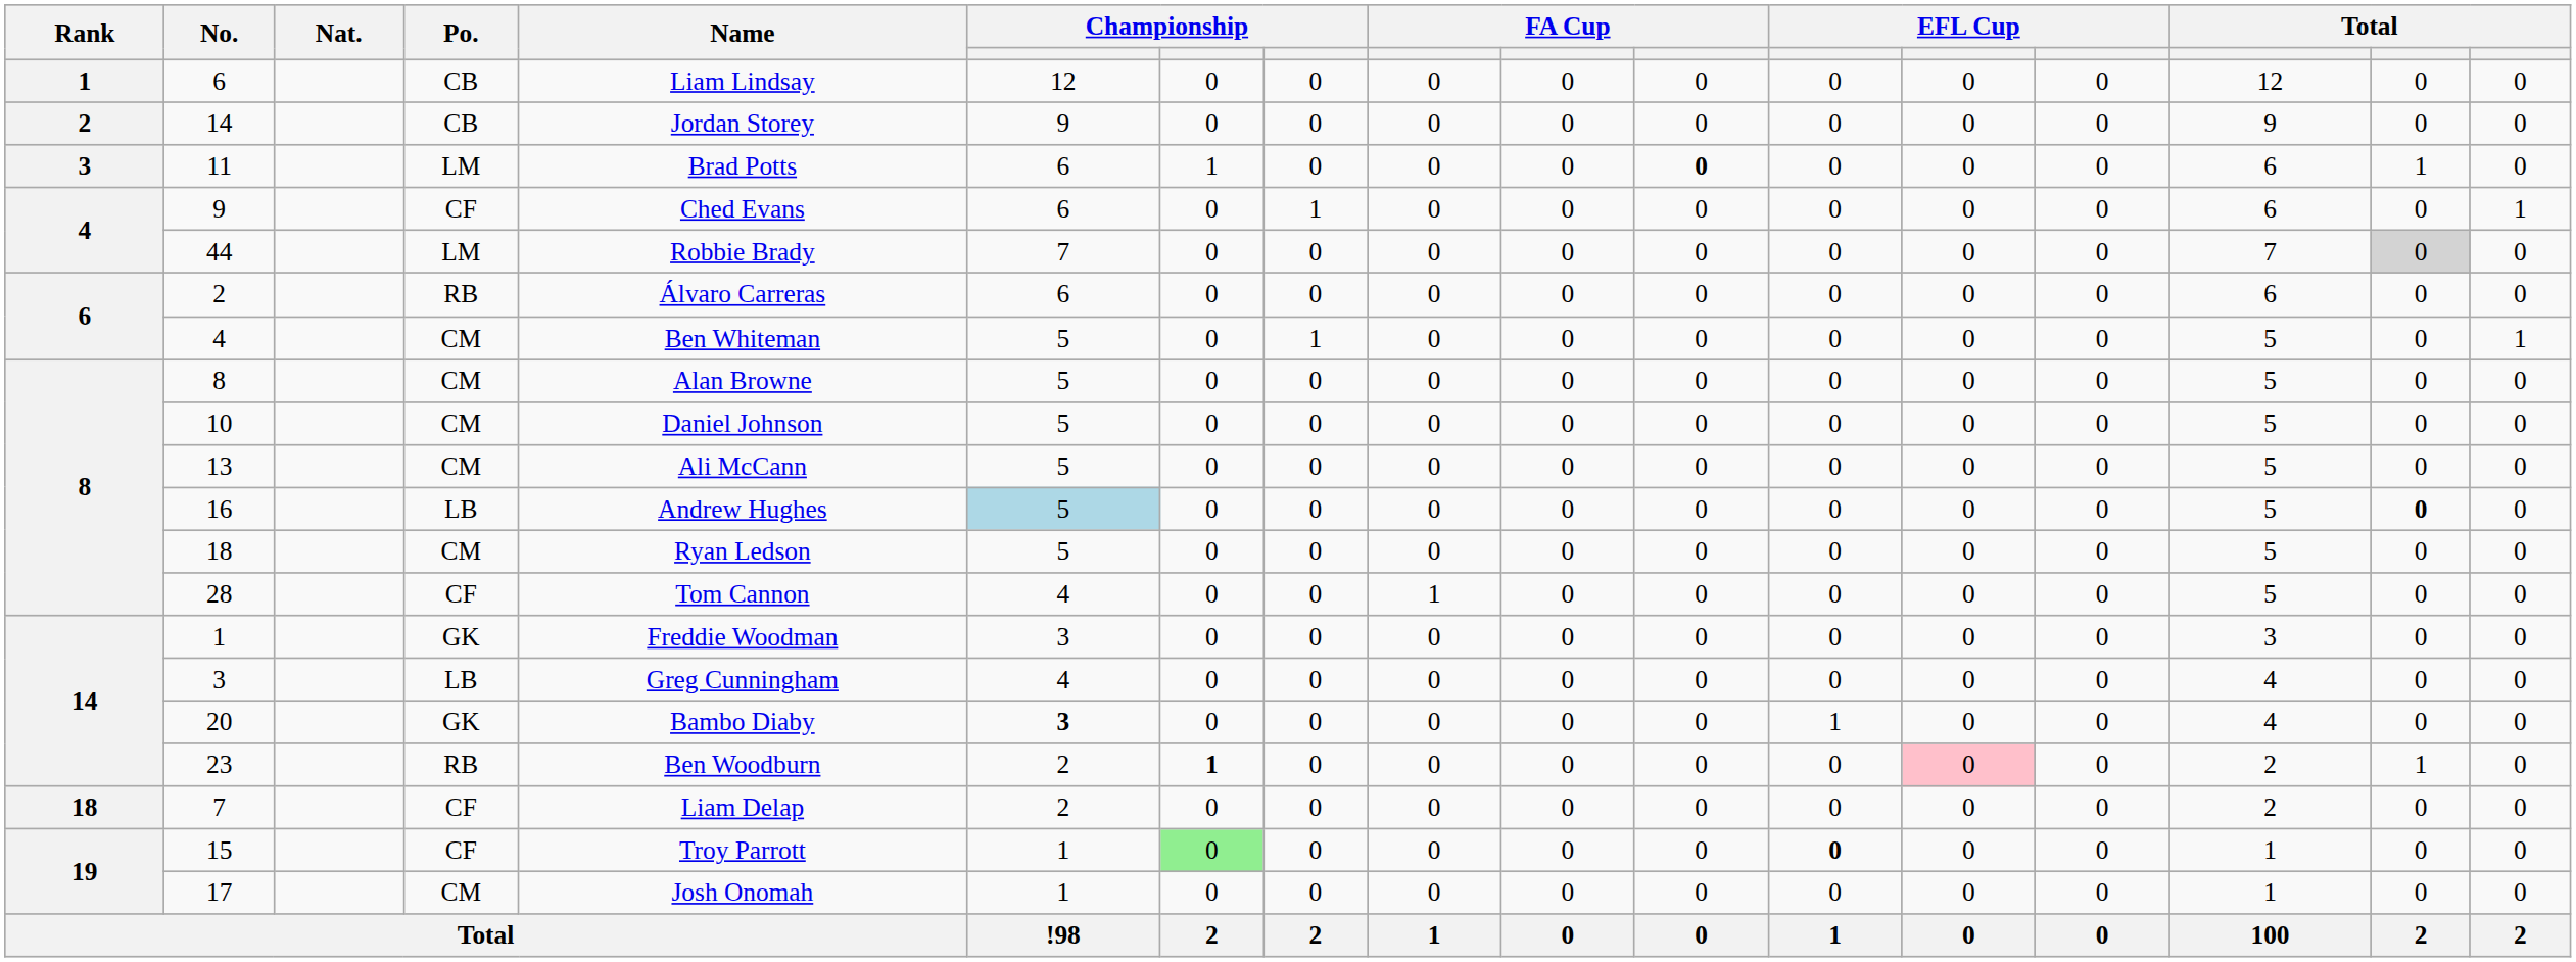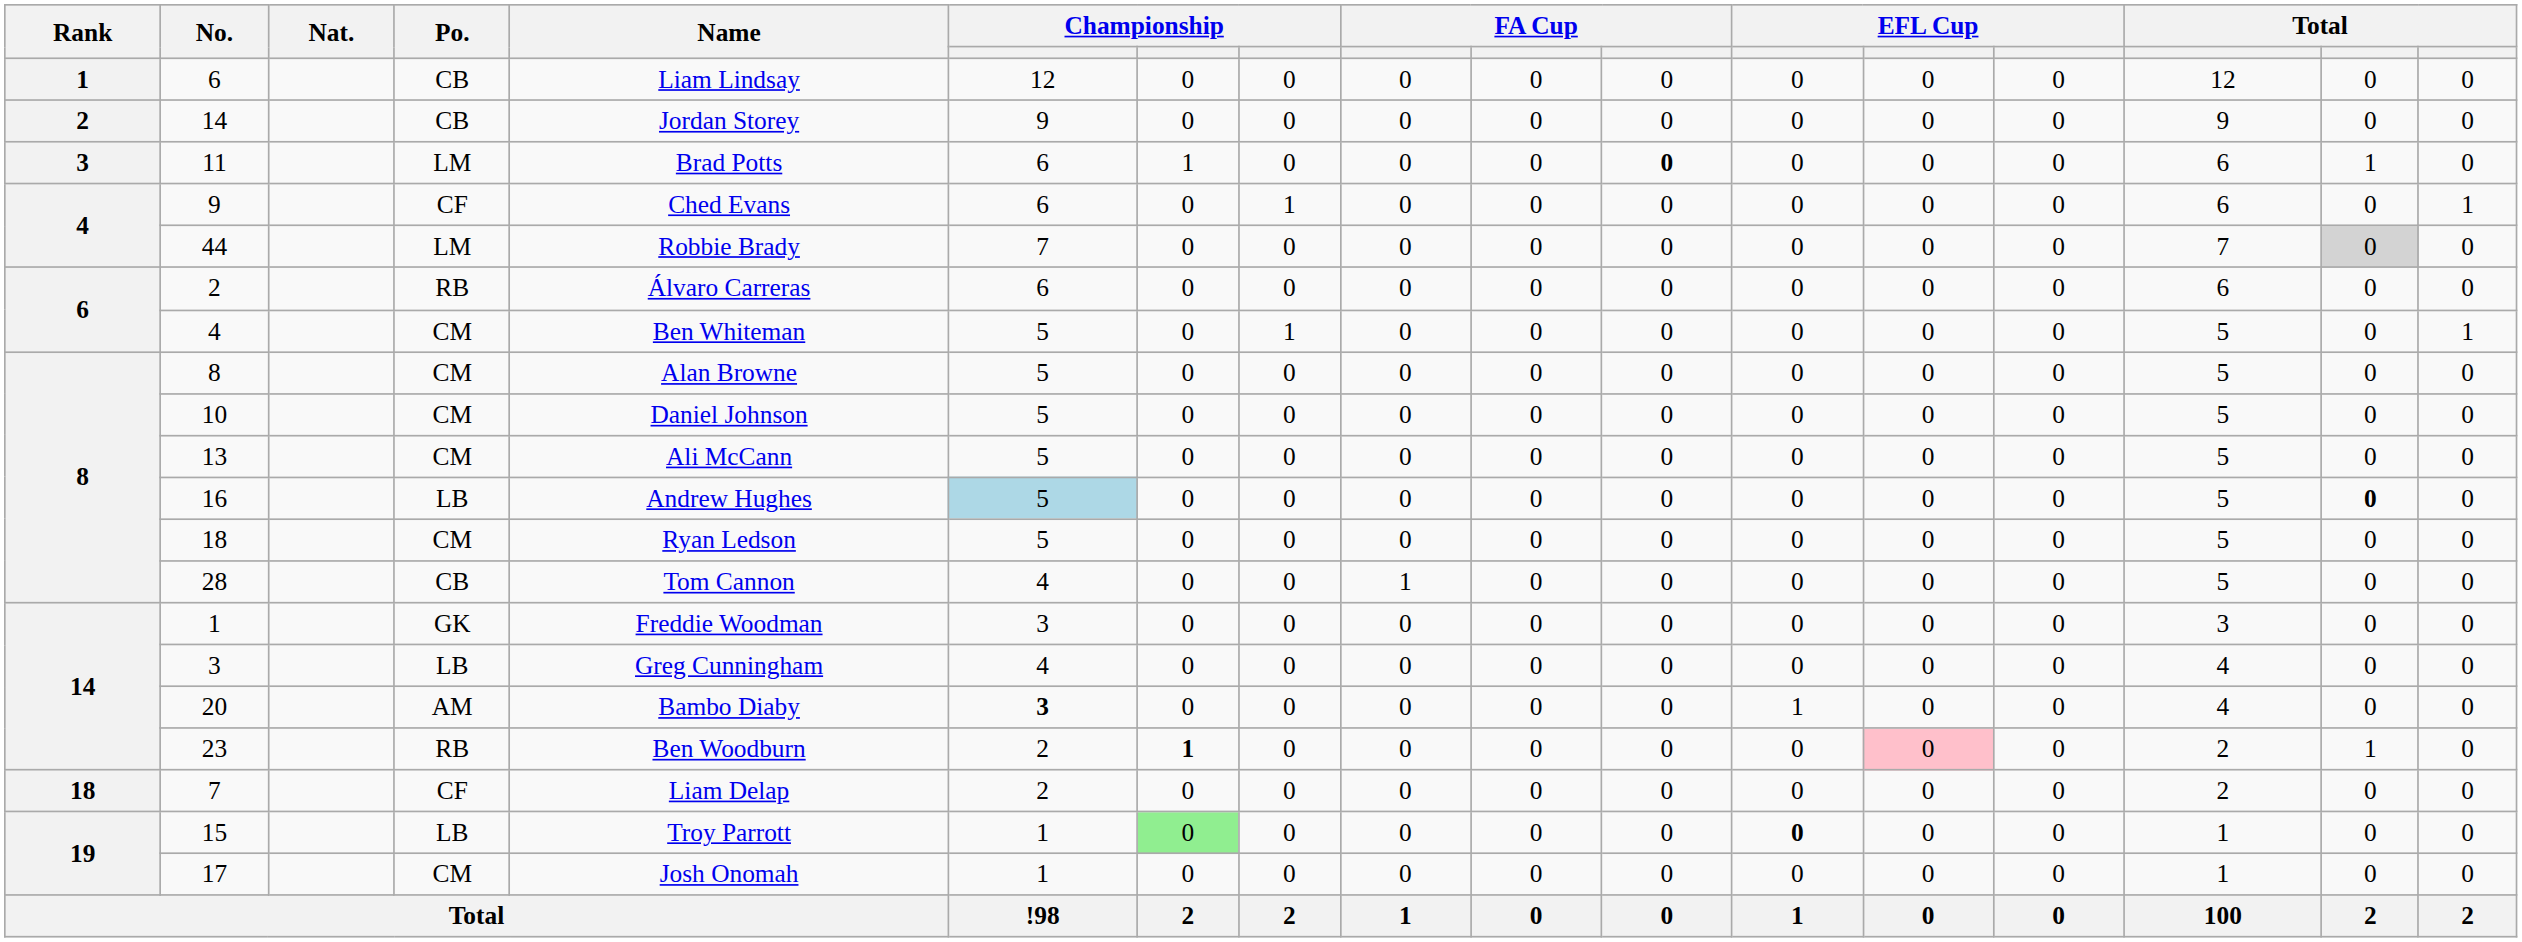 <table class="wikitable" style="text-align:center; font-size:95%; width:95%;">
 <tr>
 <th rowspan=2>Rank</th>
 <th rowspan=2>No.</th>
 <th rowspan=2>Nat.</th>
 <th rowspan=2>Po.</th>
 <th rowspan=2>Name</th>
 <th colspan=3 width=100px><a href='#'>Championship</a></th>
 <th colspan=3 width=100px><a href='#'>FA Cup</a></th>
 <th colspan=3 width=100px><a href='#'>EFL Cup</a></th>
 <th colspan=3 width=100px>Total</th>
 </tr>
 <tr>
 <th></th>
 <th></th>
 <th></th>
 <th></th>
 <th></th>
 <th></th>
 <th></th>
 <th></th>
 <th></th>
 <th></th>
 <th></th>
 <th></th>
 </tr>
 <tr>
 <th rowspan=1>1</th>
 <td>6</td>
 <td></td>
 <td>CB</td>
 <td><a href='#'>Liam Lindsay</a></td>
 <td>12</td>
 <td>0</td>
 <td>0</td>
 <td>0</td>
 <td>0</td>
 <td>0</td>
 <td>0</td>
 <td>0</td>
 <td>0</td>
 <td>12</td>
 <td>0</td>
 <td>0</td>
 </tr>
 <tr>
 <th rowspan=1>2</th>
 <td>14</td>
 <td></td>
 <td>CB</td>
 <td><a href='#'>Jordan Storey</a></td>
 <td>9</td>
 <td>0</td>
 <td>0</td>
 <td>0</td>
 <td>0</td>
 <td>0</td>
 <td>0</td>
 <td>0</td>
 <td>0</td>
 <td>9</td>
 <td>0</td>
 <td>0</td>
 </tr>
 <tr>
 <th rowspan=1>3</th>
 <td>11</td>
 <td></td>
 <td>LM</td>
 <td><a href='#'>Brad Potts</a></td>
 <td>6</td>
 <td>1</td>
 <td>0</td>
 <td>0</td>
 <td>0</td>
 <td><strong>0</strong></td>
 <td>0</td>
 <td>0</td>
 <td>0</td>
 <td>6</td>
 <td>1</td>
 <td>0</td>
 </tr>
 <tr>
 <th rowspan=2>4</th>
 <td>9</td>
 <td></td>
 <td>CF</td>
 <td><a href='#'>Ched Evans</a></td>
 <td>6</td>
 <td>0</td>
 <td>1</td>
 <td>0</td>
 <td>0</td>
 <td>0</td>
 <td>0</td>
 <td>0</td>
 <td>0</td>
 <td>6</td>
 <td>0</td>
 <td>1</td>
 </tr>
 <tr>
 <td>44</td>
 <td></td>
 <td>LM</td>
 <td><a href='#'>Robbie Brady</a></td>
 <td>7</td>
 <td>0</td>
 <td>0</td>
 <td>0</td>
 <td>0</td>
 <td>0</td>
 <td>0</td>
 <td>0</td>
 <td>0</td>
 <td>7</td>
 <td style="background: lightgrey;">0</td>
 <td>0</td>
 </tr>
 <tr>
 <th rowspan=2>6</th>
 <td>2</td>
 <td></td>
 <td>RB</td>
 <td><a href='#'>Álvaro Carreras</a></td>
 <td>6</td>
 <td>0</td>
 <td>0</td>
 <td>0</td>
 <td>0</td>
 <td>0</td>
 <td>0</td>
 <td>0</td>
 <td>0</td>
 <td>6</td>
 <td>0</td>
 <td>0</td>
 </tr>
 <tr>
 <td>4</td>
 <td></td>
 <td>CM</td>
 <td><a href='#'>Ben Whiteman</a></td>
 <td>5</td>
 <td>0</td>
 <td>1</td>
 <td>0</td>
 <td>0</td>
 <td>0</td>
 <td>0</td>
 <td>0</td>
 <td>0</td>
 <td>5</td>
 <td>0</td>
 <td>1</td>
 </tr>
 <tr>
 <th rowspan=6>8</th>
 <td>8</td>
 <td></td>
 <td>CM</td>
 <td><a href='#'>Alan Browne</a></td>
 <td>5</td>
 <td>0</td>
 <td>0</td>
 <td>0</td>
 <td>0</td>
 <td>0</td>
 <td>0</td>
 <td>0</td>
 <td>0</td>
 <td>5</td>
 <td>0</td>
 <td>0</td>
 </tr>
 <tr>
 <td>10</td>
 <td></td>
 <td>CM</td>
 <td><a href='#'>Daniel Johnson</a></td>
 <td>5</td>
 <td>0</td>
 <td>0</td>
 <td>0</td>
 <td>0</td>
 <td>0</td>
 <td>0</td>
 <td>0</td>
 <td>0</td>
 <td>5</td>
 <td>0</td>
 <td>0</td>
 </tr>
 <tr>
 <td>13</td>
 <td></td>
 <td>CM</td>
 <td><a href='#'>Ali McCann</a></td>
 <td>5</td>
 <td>0</td>
 <td>0</td>
 <td>0</td>
 <td>0</td>
 <td>0</td>
 <td>0</td>
 <td>0</td>
 <td>0</td>
 <td>5</td>
 <td>0</td>
 <td>0</td>
 </tr>
 <tr>
 <td>16</td>
 <td></td>
 <td>LB</td>
 <td><a href='#'>Andrew Hughes</a></td>
 <td style="background: lightblue;">5</td>
 <td>0</td>
 <td>0</td>
 <td>0</td>
 <td>0</td>
 <td>0</td>
 <td>0</td>
 <td>0</td>
 <td>0</td>
 <td>5</td>
 <td><strong>0</strong></td>
 <td>0</td>
 </tr>
 <tr>
 <td>18</td>
 <td></td>
 <td>CM</td>
 <td><a href='#'>Ryan Ledson</a></td>
 <td>5</td>
 <td>0</td>
 <td>0</td>
 <td>0</td>
 <td>0</td>
 <td>0</td>
 <td>0</td>
 <td>0</td>
 <td>0</td>
 <td>5</td>
 <td>0</td>
 <td>0</td>
 </tr>
 <tr>
 <td>28</td>
 <td></td>
-<td>CF</td>
+<td>CB</td>
 <td><a href='#'>Tom Cannon</a></td>
 <td>4</td>
 <td>0</td>
 <td>0</td>
 <td>1</td>
 <td>0</td>
 <td>0</td>
 <td>0</td>
 <td>0</td>
 <td>0</td>
 <td>5</td>
 <td>0</td>
 <td>0</td>
 </tr>
 <tr>
 <th rowspan=4>14</th>
 <td>1</td>
 <td></td>
 <td>GK</td>
 <td><a href='#'>Freddie Woodman</a></td>
 <td>3</td>
 <td>0</td>
 <td>0</td>
 <td>0</td>
 <td>0</td>
 <td>0</td>
 <td>0</td>
 <td>0</td>
 <td>0</td>
 <td>3</td>
 <td>0</td>
 <td>0</td>
 </tr>
 <tr>
 <td>3</td>
 <td></td>
 <td>LB</td>
 <td><a href='#'>Greg Cunningham</a></td>
 <td>4</td>
 <td>0</td>
 <td>0</td>
 <td>0</td>
 <td>0</td>
 <td>0</td>
 <td>0</td>
 <td>0</td>
 <td>0</td>
 <td>4</td>
 <td>0</td>
 <td>0</td>
 </tr>
 <tr>
 <td>20</td>
 <td></td>
-<td>GK</td>
+<td>AM</td>
 <td><a href='#'>Bambo Diaby</a></td>
 <td><strong>3</strong></td>
 <td>0</td>
 <td>0</td>
 <td>0</td>
 <td>0</td>
 <td>0</td>
 <td>1</td>
 <td>0</td>
 <td>0</td>
 <td>4</td>
 <td>0</td>
 <td>0</td>
 </tr>
 <tr>
 <td>23</td>
 <td></td>
 <td>RB</td>
 <td><a href='#'>Ben Woodburn</a></td>
 <td>2</td>
 <td><strong>1</strong></td>
 <td>0</td>
 <td>0</td>
 <td>0</td>
 <td>0</td>
 <td>0</td>
 <td style="background: pink;">0</td>
 <td>0</td>
 <td>2</td>
 <td>1</td>
 <td>0</td>
 </tr>
 <tr>
 <th rowspan=1>18</th>
 <td>7</td>
 <td></td>
 <td>CF</td>
 <td><a href='#'>Liam Delap</a></td>
 <td>2</td>
 <td>0</td>
 <td>0</td>
 <td>0</td>
 <td>0</td>
 <td>0</td>
 <td>0</td>
 <td>0</td>
 <td>0</td>
 <td>2</td>
 <td>0</td>
 <td>0</td>
 </tr>
 <tr>
 <th rowspan=2>19</th>
 <td>15</td>
 <td></td>
-<td>CF</td>
+<td>LB</td>
 <td><a href='#'>Troy Parrott</a></td>
 <td>1</td>
 <td style="background: lightgreen;">0</td>
 <td>0</td>
 <td>0</td>
 <td>0</td>
 <td>0</td>
 <td><strong>0</strong></td>
 <td>0</td>
 <td>0</td>
 <td>1</td>
 <td>0</td>
 <td>0</td>
 </tr>
 <tr>
 <td>17</td>
 <td></td>
 <td>CM</td>
 <td><a href='#'>Josh Onomah</a></td>
 <td>1</td>
 <td>0</td>
 <td>0</td>
 <td>0</td>
 <td>0</td>
 <td>0</td>
 <td>0</td>
 <td>0</td>
 <td>0</td>
 <td>1</td>
 <td>0</td>
 <td>0</td>
 </tr>
 <tr>
 <th colspan=5>Total</th>
 <th>!98</th>
 <th>2</th>
 <th>2</th>
 <th>1</th>
 <th>0</th>
 <th>0</th>
 <th>1</th>
 <th>0</th>
 <th>0</th>
 <th>100</th>
 <th>2</th>
 <th>2</th>
 </tr>
 </table>
